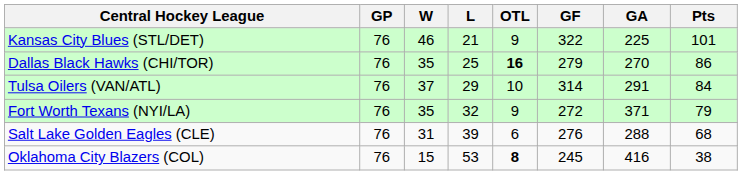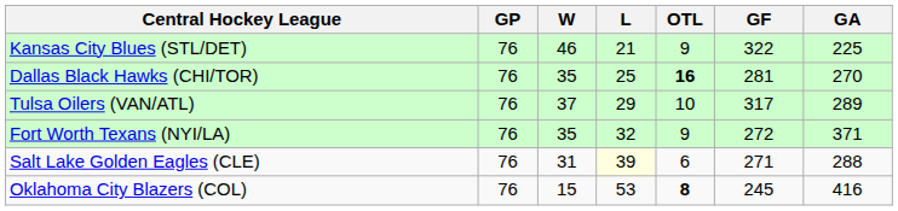 <table class="wikitable">
 <tr>
 <th width="40%" bgcolor="#e0e0e0">Central Hockey League</th>
 <th width="5%" bgcolor="#e0e0e0">GP</th>
 <th width="5%" bgcolor="#e0e0e0">W</th>
 <th width="5%" bgcolor="#e0e0e0">L</th>
 <th width="5%" bgcolor="#e0e0e0">OTL</th>
 <th width="7.5%" bgcolor="#e0e0e0">GF</th>
 <th width="7.5%" bgcolor="#e0e0e0">GA</th>
-<th width="7.5%" bgcolor="#e0e0e0">Pts</th>
 </tr>
 <tr align="center" bgcolor="#CCFFCC">
 <td align="left"><a href='#'>Kansas City Blues</a> (STL/DET)</td>
 <td>76</td>
 <td>46</td>
 <td>21</td>
 <td>9</td>
 <td>322</td>
 <td>225</td>
-<td>101</td>
 </tr>
 <tr align="center" bgcolor="#CCFFCC">
 <td align="left"><a href='#'>Dallas Black Hawks</a> (CHI/TOR)</td>
 <td>76</td>
 <td>35</td>
 <td>25</td>
 <td><strong>16</strong></td>
-<td>279</td>
+<td>281</td>
 <td>270</td>
-<td>86</td>
 </tr>
 <tr align="center" bgcolor="#CCFFCC">
 <td align="left"><a href='#'>Tulsa Oilers</a> (VAN/ATL)</td>
 <td>76</td>
 <td>37</td>
 <td>29</td>
 <td>10</td>
-<td>314</td>
-<td>291</td>
-<td>84</td>
+<td>317</td>
+<td>289</td>
 </tr>
 <tr align="center" bgcolor="#CCFFCC">
 <td align="left"><a href='#'>Fort Worth Texans</a> (NYI/LA)</td>
 <td>76</td>
 <td>35</td>
 <td>32</td>
 <td>9</td>
 <td>272</td>
 <td>371</td>
-<td>79</td>
 </tr>
 <tr align="center">
 <td align="left"><a href='#'>Salt Lake Golden Eagles</a> (CLE)</td>
 <td>76</td>
 <td>31</td>
-<td>39</td>
+<td style="background: lightyellow;">39</td>
 <td>6</td>
-<td>276</td>
+<td>271</td>
 <td>288</td>
-<td>68</td>
 </tr>
 <tr align="center">
 <td align="left"><a href='#'>Oklahoma City Blazers</a> (COL)</td>
 <td>76</td>
 <td>15</td>
 <td>53</td>
 <td><strong>8</strong></td>
 <td>245</td>
 <td>416</td>
-<td>38</td>
 </tr>
 </table>
